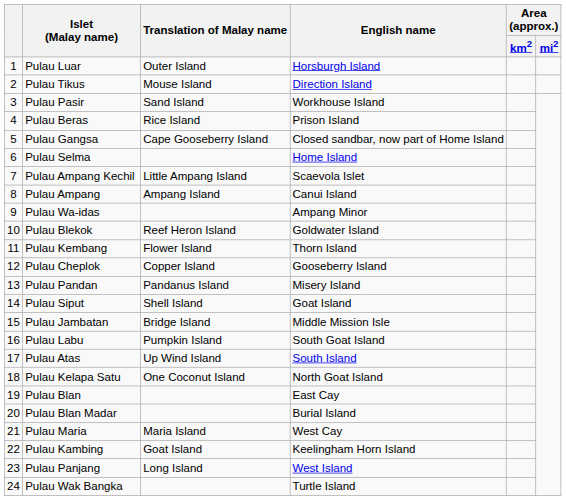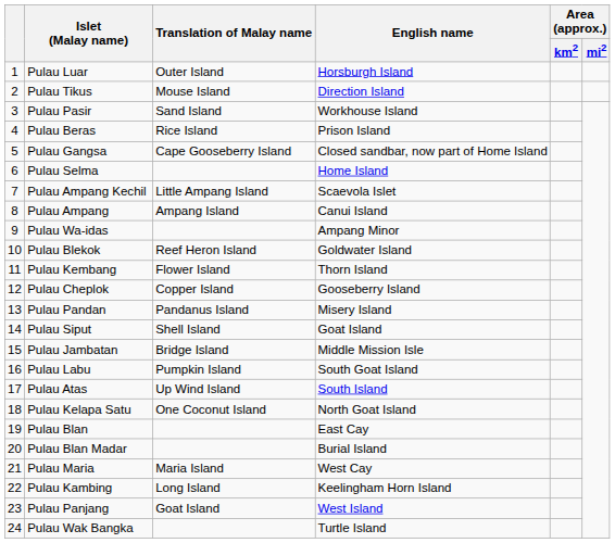 <table class="wikitable sortable">
 <tr>
 <th rowspan=2></th>
 <th rowspan=2>Islet<br>(Malay name)</th>
 <th rowspan=2>Translation of Malay name</th>
 <th rowspan=2>English name</th>
 <th colspan=2>Area<br>(approx.)</th>
 </tr>
 <tr>
 <th align="right"><a href='#'>km<sup>2</sup></a></th>
 <th style="text-align:right;"><a href='#'>mi<sup>2</sup></a></th>
 </tr>
 <tr>
 <td style="text-align:center;">1</td>
 <td>Pulau Luar</td>
 <td>Outer Island</td>
 <td><a href='#'>Horsburgh Island</a></td>
 <td></td>
 </tr>
 <tr>
 <td style="text-align:center;">2</td>
 <td>Pulau Tikus</td>
 <td>Mouse Island</td>
 <td><a href='#'>Direction Island</a></td>
 <td align="right"></td>
 <td align="right"></td>
 </tr>
 <tr>
 <td style="text-align:center;">3</td>
 <td>Pulau Pasir</td>
 <td>Sand Island</td>
 <td>Workhouse Island</td>
 <td></td>
 </tr>
 <tr>
 <td style="text-align:center;">4</td>
 <td>Pulau Beras</td>
 <td>Rice Island</td>
 <td>Prison Island</td>
 <td></td>
 </tr>
 <tr>
 <td style="text-align:center;">5</td>
 <td>Pulau Gangsa</td>
 <td>Cape Gooseberry Island</td>
 <td>Closed sandbar, now part of Home Island</td>
 <td></td>
 </tr>
 <tr>
 <td style="text-align:center;">6</td>
 <td>Pulau Selma</td>
 <td></td>
 <td><a href='#'>Home Island</a></td>
 <td></td>
 </tr>
 <tr>
 <td style="text-align:center;">7</td>
 <td>Pulau Ampang Kechil </td>
 <td>Little Ampang Island</td>
 <td>Scaevola Islet</td>
 <td></td>
 </tr>
 <tr>
 <td style="text-align:center;">8</td>
 <td>Pulau Ampang</td>
 <td>Ampang Island</td>
 <td>Canui Island</td>
 <td></td>
 </tr>
 <tr>
 <td style="text-align:center;">9</td>
 <td>Pulau Wa-idas</td>
 <td></td>
 <td>Ampang Minor</td>
 <td></td>
 </tr>
 <tr>
 <td style="text-align:center;">10</td>
 <td>Pulau Blekok</td>
 <td>Reef Heron Island</td>
 <td>Goldwater Island</td>
 <td></td>
 </tr>
 <tr>
 <td style="text-align:center;">11</td>
 <td>Pulau Kembang</td>
 <td>Flower Island</td>
 <td>Thorn Island</td>
 <td></td>
 </tr>
 <tr>
 <td style="text-align:center;">12</td>
 <td>Pulau Cheplok</td>
 <td>Copper Island</td>
 <td>Gooseberry Island </td>
 <td></td>
 </tr>
 <tr>
 <td style="text-align:center;">13</td>
 <td>Pulau Pandan</td>
 <td>Pandanus Island</td>
 <td>Misery Island</td>
 <td></td>
 </tr>
 <tr>
 <td style="text-align:center;">14</td>
 <td>Pulau Siput</td>
 <td>Shell Island</td>
 <td>Goat Island</td>
 <td></td>
 </tr>
 <tr>
 <td style="text-align:center;">15</td>
 <td>Pulau Jambatan</td>
 <td>Bridge Island</td>
 <td>Middle Mission Isle</td>
 <td></td>
 </tr>
 <tr>
 <td style="text-align:center;">16</td>
 <td>Pulau Labu</td>
 <td>Pumpkin Island</td>
 <td>South Goat Island</td>
 <td></td>
 </tr>
 <tr>
 <td style="text-align:center;">17</td>
 <td>Pulau Atas</td>
 <td>Up Wind Island</td>
 <td><a href='#'>South Island</a></td>
 <td></td>
 </tr>
 <tr>
 <td style="text-align:center;">18</td>
 <td>Pulau Kelapa Satu</td>
 <td>One Coconut Island</td>
 <td>North Goat Island</td>
 <td></td>
 </tr>
 <tr>
 <td style="text-align:center;">19</td>
 <td>Pulau Blan</td>
 <td></td>
 <td>East Cay</td>
 <td></td>
 </tr>
 <tr>
 <td style="text-align:center;">20</td>
 <td>Pulau Blan Madar</td>
 <td></td>
 <td>Burial Island</td>
 <td></td>
 </tr>
 <tr>
 <td style="text-align:center;">21</td>
 <td>Pulau Maria</td>
 <td>Maria Island</td>
 <td>West Cay</td>
 <td></td>
 </tr>
 <tr>
 <td style="text-align:center;">22</td>
 <td>Pulau Kambing</td>
-<td>Goat Island</td>
+<td>Long Island</td>
 <td>Keelingham Horn Island</td>
 <td></td>
 </tr>
 <tr>
 <td style="text-align:center;">23</td>
 <td>Pulau Panjang</td>
-<td>Long Island</td>
+<td>Goat Island</td>
 <td><a href='#'>West Island</a></td>
 <td></td>
 </tr>
 <tr>
 <td style="text-align:center;">24</td>
 <td>Pulau Wak Bangka</td>
 <td></td>
 <td>Turtle Island</td>
 <td></td>
 </tr>
 </table>
